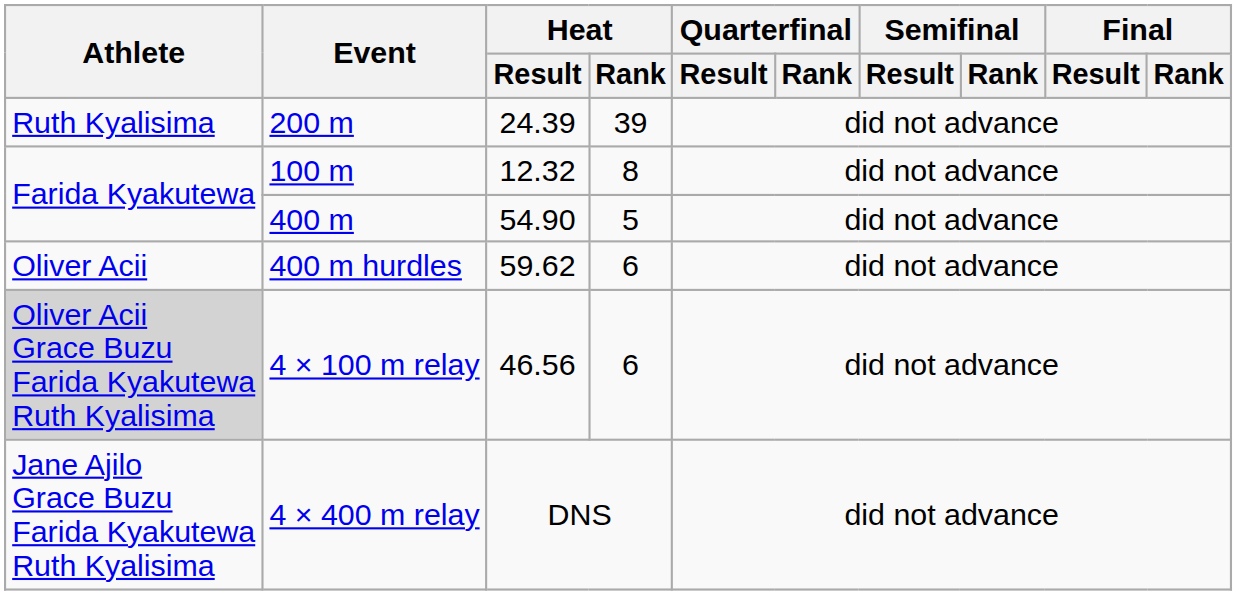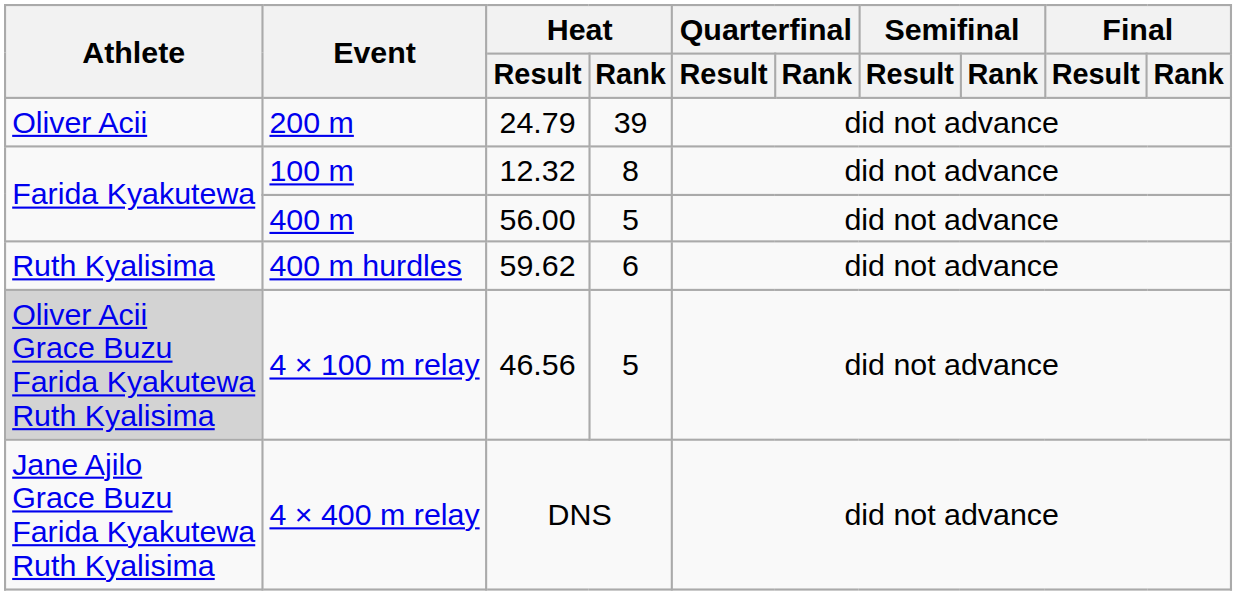 <table class="wikitable" style="font-size:90%">
 <tr>
 <th rowspan="2">Athlete</th>
 <th rowspan="2">Event</th>
 <th colspan="2">Heat</th>
 <th colspan="2">Quarterfinal</th>
 <th colspan="2">Semifinal</th>
 <th colspan="2">Final</th>
 </tr>
 <tr style="font-size:95%">
 <th>Result</th>
 <th>Rank</th>
 <th>Result</th>
 <th>Rank</th>
 <th>Result</th>
 <th>Rank</th>
 <th>Result</th>
 <th>Rank</th>
 </tr>
 <tr align=center>
-<td align=left><a href='#'>Ruth Kyalisima</a></td>
+<td align=left><a href='#'>Oliver Acii</a></td>
 <td align=left><a href='#'>200 m</a></td>
-<td>24.39</td>
+<td>24.79</td>
 <td>39</td>
 <td colspan=6>did not advance</td>
 </tr>
 <tr align=center>
 <td align=left rowspan=2><a href='#'>Farida Kyakutewa</a></td>
 <td align=left><a href='#'>100 m</a></td>
 <td>12.32</td>
 <td>8</td>
 <td colspan=6>did not advance</td>
 </tr>
 <tr align=center>
 <td align=left><a href='#'>400 m</a></td>
-<td>54.90</td>
+<td>56.00</td>
 <td>5</td>
 <td colspan=6>did not advance</td>
 </tr>
 <tr align=center>
-<td align=left><a href='#'>Oliver Acii</a></td>
+<td align=left><a href='#'>Ruth Kyalisima</a></td>
 <td align=left><a href='#'>400 m hurdles</a></td>
 <td>59.62</td>
 <td>6</td>
 <td colspan=6>did not advance</td>
 </tr>
 <tr align=center>
 <td align=left style="background: lightgrey;"><a href='#'>Oliver Acii</a><br><a href='#'>Grace Buzu</a><br><a href='#'>Farida Kyakutewa</a><br><a href='#'>Ruth Kyalisima</a></td>
 <td align=left><a href='#'>4 × 100 m relay</a></td>
 <td>46.56</td>
-<td>6</td>
+<td>5</td>
 <td colspan=6>did not advance</td>
 </tr>
 <tr align=center>
 <td align=left><a href='#'>Jane Ajilo</a><br><a href='#'>Grace Buzu</a><br><a href='#'>Farida Kyakutewa</a><br><a href='#'>Ruth Kyalisima</a></td>
 <td align=left><a href='#'>4 × 400 m relay</a></td>
 <td colspan=2>DNS</td>
 <td colspan=6>did not advance</td>
 </tr>
 </table>
